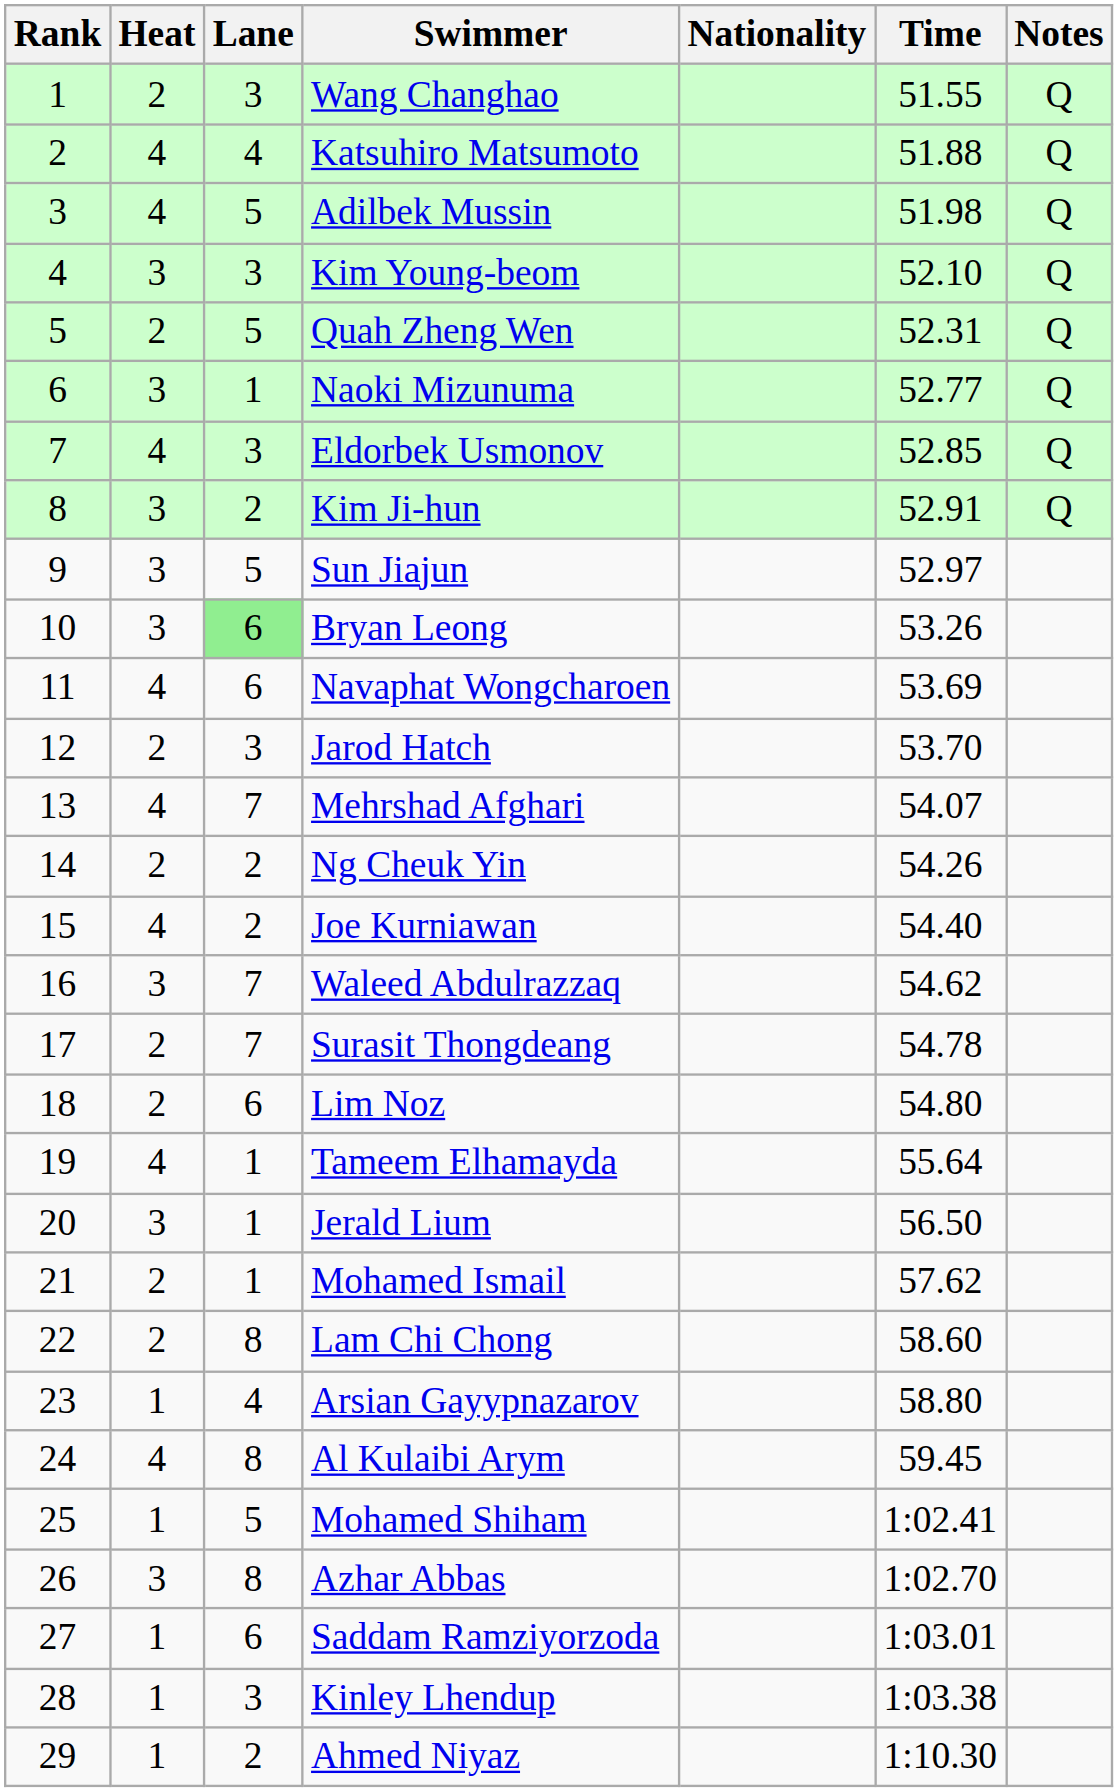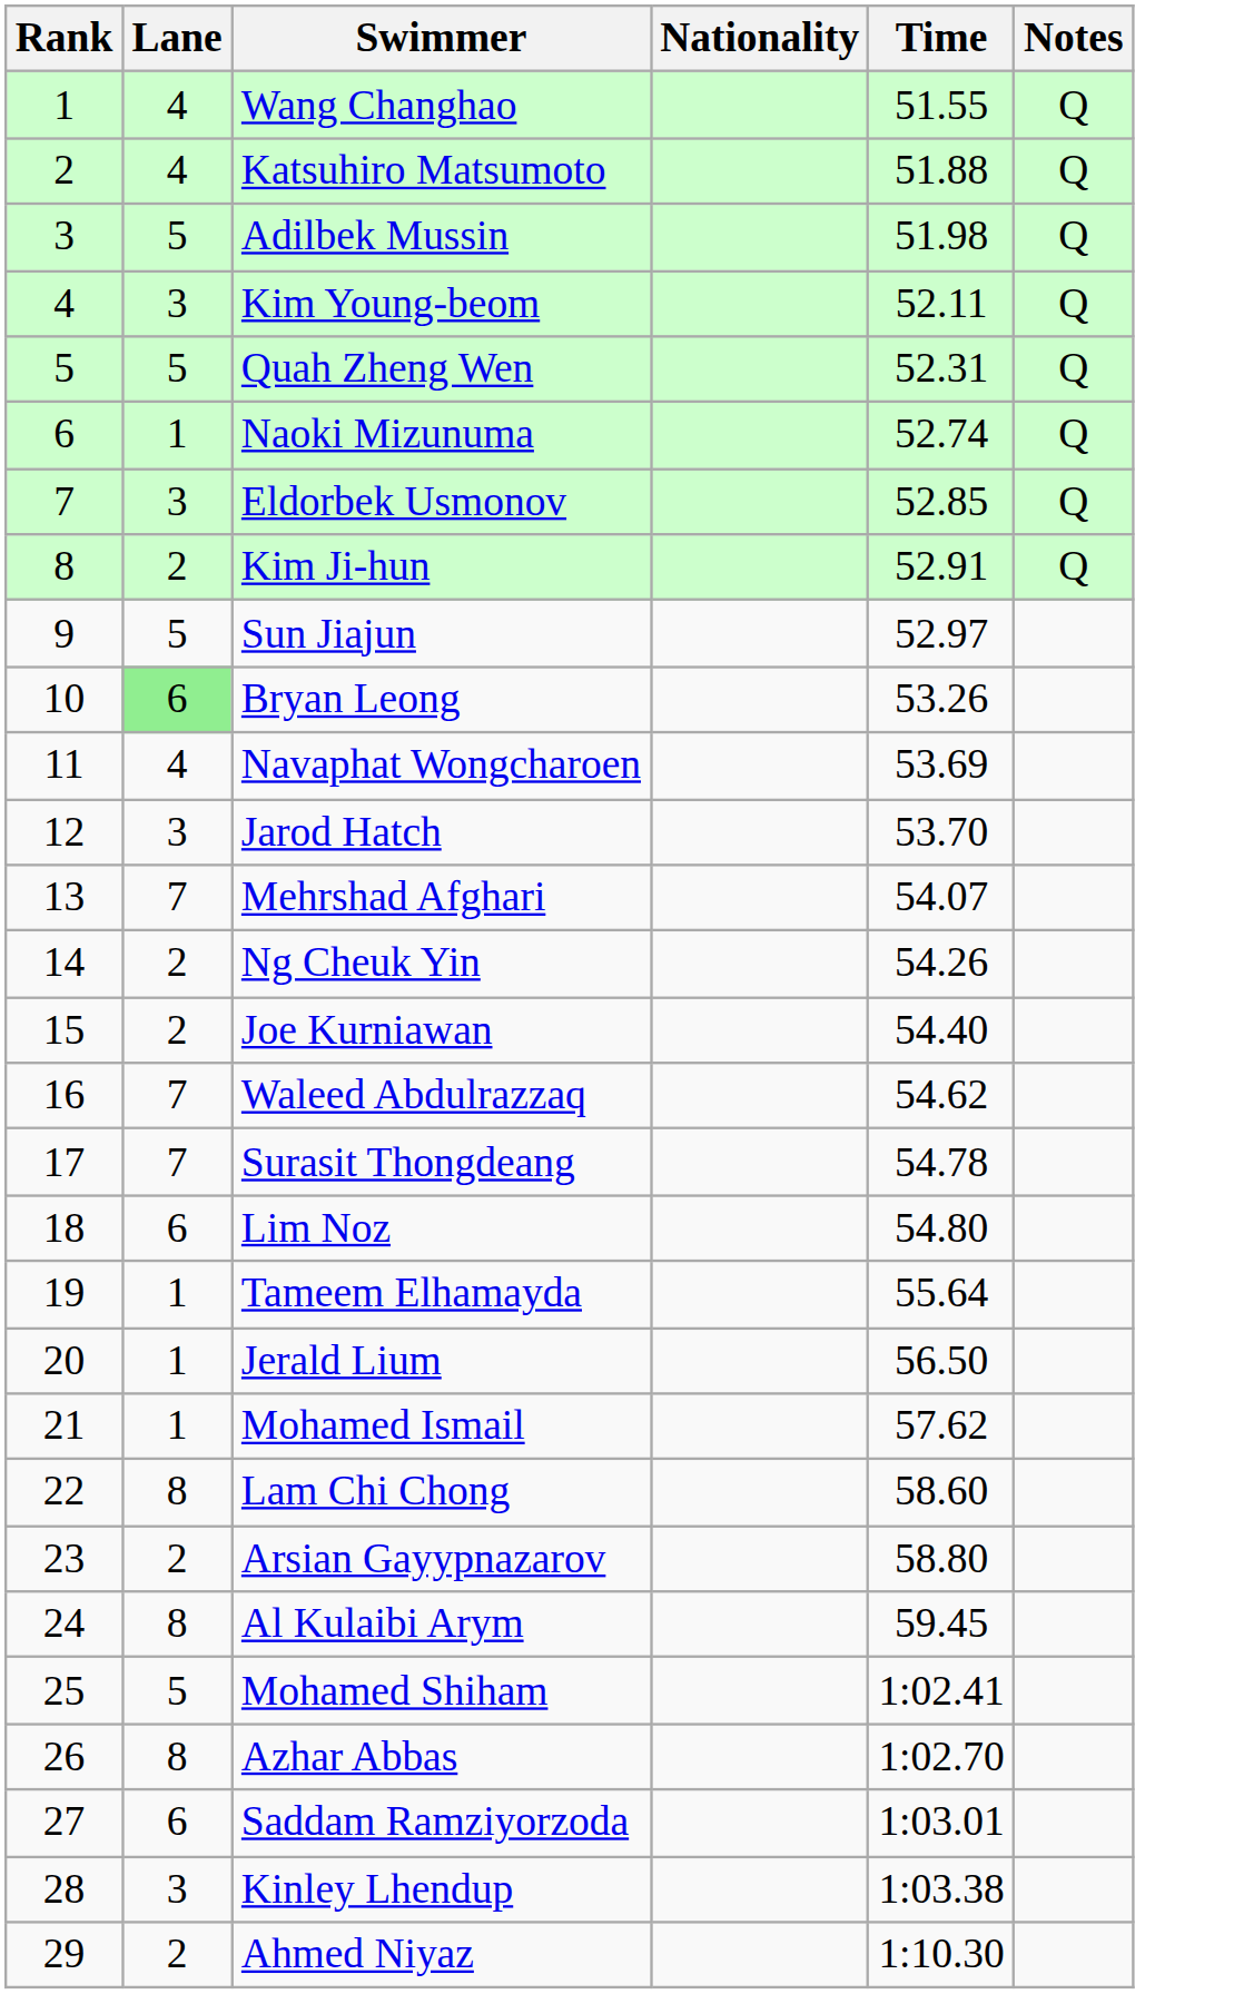 <table class="wikitable sortable" style="text-align:center">
 <tr>
 <th>Rank</th>
-<th>Heat</th>
 <th>Lane</th>
 <th>Swimmer</th>
 <th>Nationality</th>
 <th>Time</th>
 <th>Notes</th>
 </tr>
 <tr bgcolor=ccffcc>
 <td>1</td>
-<td>2</td>
-<td>3</td>
+<td>4</td>
 <td align=left><a href='#'>Wang Changhao</a></td>
 <td align=left></td>
 <td>51.55</td>
 <td>Q</td>
 </tr>
 <tr bgcolor=ccffcc>
 <td>2</td>
 <td>4</td>
-<td>4</td>
 <td align=left><a href='#'>Katsuhiro Matsumoto</a></td>
 <td align=left></td>
 <td>51.88</td>
 <td>Q</td>
 </tr>
 <tr bgcolor=ccffcc>
 <td>3</td>
-<td>4</td>
 <td>5</td>
 <td align=left><a href='#'>Adilbek Mussin</a></td>
 <td align=left></td>
 <td>51.98</td>
 <td>Q</td>
 </tr>
 <tr bgcolor=ccffcc>
 <td>4</td>
 <td>3</td>
-<td>3</td>
 <td align=left><a href='#'>Kim Young-beom</a></td>
 <td align=left></td>
-<td>52.10</td>
+<td>52.11</td>
 <td>Q</td>
 </tr>
 <tr bgcolor=ccffcc>
 <td>5</td>
-<td>2</td>
 <td>5</td>
 <td align=left><a href='#'>Quah Zheng Wen</a></td>
 <td align=left></td>
 <td>52.31</td>
 <td>Q</td>
 </tr>
 <tr bgcolor=ccffcc>
 <td>6</td>
-<td>3</td>
 <td>1</td>
 <td align=left><a href='#'>Naoki Mizunuma</a></td>
 <td align=left></td>
-<td>52.77</td>
+<td>52.74</td>
 <td>Q</td>
 </tr>
 <tr bgcolor=ccffcc>
 <td>7</td>
-<td>4</td>
 <td>3</td>
 <td align=left><a href='#'>Eldorbek Usmonov</a></td>
 <td align=left></td>
 <td>52.85</td>
 <td>Q</td>
 </tr>
 <tr bgcolor=ccffcc>
 <td>8</td>
-<td>3</td>
 <td>2</td>
 <td align=left><a href='#'>Kim Ji-hun</a></td>
 <td align=left></td>
 <td>52.91</td>
 <td>Q</td>
 </tr>
 <tr>
 <td>9</td>
-<td>3</td>
 <td>5</td>
 <td align=left><a href='#'>Sun Jiajun</a></td>
 <td align=left></td>
 <td>52.97</td>
 <td></td>
 </tr>
 <tr>
 <td>10</td>
-<td>3</td>
 <td style="background: lightgreen;">6</td>
 <td align=left><a href='#'>Bryan Leong</a></td>
 <td align=left></td>
 <td>53.26</td>
 <td></td>
 </tr>
 <tr>
 <td>11</td>
 <td>4</td>
-<td>6</td>
 <td align=left><a href='#'>Navaphat Wongcharoen</a></td>
 <td align=left></td>
 <td>53.69</td>
 <td></td>
 </tr>
 <tr>
 <td>12</td>
-<td>2</td>
 <td>3</td>
 <td align=left><a href='#'>Jarod Hatch</a></td>
 <td align=left></td>
 <td>53.70</td>
 <td></td>
 </tr>
 <tr>
 <td>13</td>
-<td>4</td>
 <td>7</td>
 <td align=left><a href='#'>Mehrshad Afghari</a></td>
 <td align=left></td>
 <td>54.07</td>
 <td></td>
 </tr>
 <tr>
 <td>14</td>
 <td>2</td>
-<td>2</td>
 <td align=left><a href='#'>Ng Cheuk Yin</a></td>
 <td align=left></td>
 <td>54.26</td>
 <td></td>
 </tr>
 <tr>
 <td>15</td>
-<td>4</td>
 <td>2</td>
 <td align=left><a href='#'>Joe Kurniawan</a></td>
 <td align=left></td>
 <td>54.40</td>
 <td></td>
 </tr>
 <tr>
 <td>16</td>
-<td>3</td>
 <td>7</td>
 <td align=left><a href='#'>Waleed Abdulrazzaq</a></td>
 <td align=left></td>
 <td>54.62</td>
 <td></td>
 </tr>
 <tr>
 <td>17</td>
-<td>2</td>
 <td>7</td>
 <td align=left><a href='#'>Surasit Thongdeang</a></td>
 <td align=left></td>
 <td>54.78</td>
 <td></td>
 </tr>
 <tr>
 <td>18</td>
-<td>2</td>
 <td>6</td>
 <td align=left><a href='#'>Lim Noz</a></td>
 <td align=left></td>
 <td>54.80</td>
 <td></td>
 </tr>
 <tr>
 <td>19</td>
-<td>4</td>
 <td>1</td>
 <td align=left><a href='#'>Tameem Elhamayda</a></td>
 <td align=left></td>
 <td>55.64</td>
 <td></td>
 </tr>
 <tr>
 <td>20</td>
-<td>3</td>
 <td>1</td>
 <td align=left><a href='#'>Jerald Lium</a></td>
 <td align=left></td>
 <td>56.50</td>
 <td></td>
 </tr>
 <tr>
 <td>21</td>
-<td>2</td>
 <td>1</td>
 <td align=left><a href='#'>Mohamed Ismail</a></td>
 <td align=left></td>
 <td>57.62</td>
 <td></td>
 </tr>
 <tr>
 <td>22</td>
-<td>2</td>
 <td>8</td>
 <td align=left><a href='#'>Lam Chi Chong</a></td>
 <td align=left></td>
 <td>58.60</td>
 <td></td>
 </tr>
 <tr>
 <td>23</td>
-<td>1</td>
-<td>4</td>
+<td>2</td>
 <td align=left><a href='#'>Arsian Gayypnazarov</a></td>
 <td align=left></td>
 <td>58.80</td>
 <td></td>
 </tr>
 <tr>
 <td>24</td>
-<td>4</td>
 <td>8</td>
 <td align=left><a href='#'>Al Kulaibi Arym</a></td>
 <td align=left></td>
 <td>59.45</td>
 <td></td>
 </tr>
 <tr>
 <td>25</td>
-<td>1</td>
 <td>5</td>
 <td align=left><a href='#'>Mohamed Shiham</a></td>
 <td align=left></td>
 <td>1:02.41</td>
 <td></td>
 </tr>
 <tr>
 <td>26</td>
-<td>3</td>
 <td>8</td>
 <td align=left><a href='#'>Azhar Abbas</a></td>
 <td align=left></td>
 <td>1:02.70</td>
 <td></td>
 </tr>
 <tr>
 <td>27</td>
-<td>1</td>
 <td>6</td>
 <td align=left><a href='#'>Saddam Ramziyorzoda</a></td>
 <td align=left></td>
 <td>1:03.01</td>
 <td></td>
 </tr>
 <tr>
 <td>28</td>
-<td>1</td>
 <td>3</td>
 <td align=left><a href='#'>Kinley Lhendup</a></td>
 <td align=left></td>
 <td>1:03.38</td>
 <td></td>
 </tr>
 <tr>
 <td>29</td>
-<td>1</td>
 <td>2</td>
 <td align=left><a href='#'>Ahmed Niyaz</a></td>
 <td align=left></td>
 <td>1:10.30</td>
 <td></td>
 </tr>
 </table>
